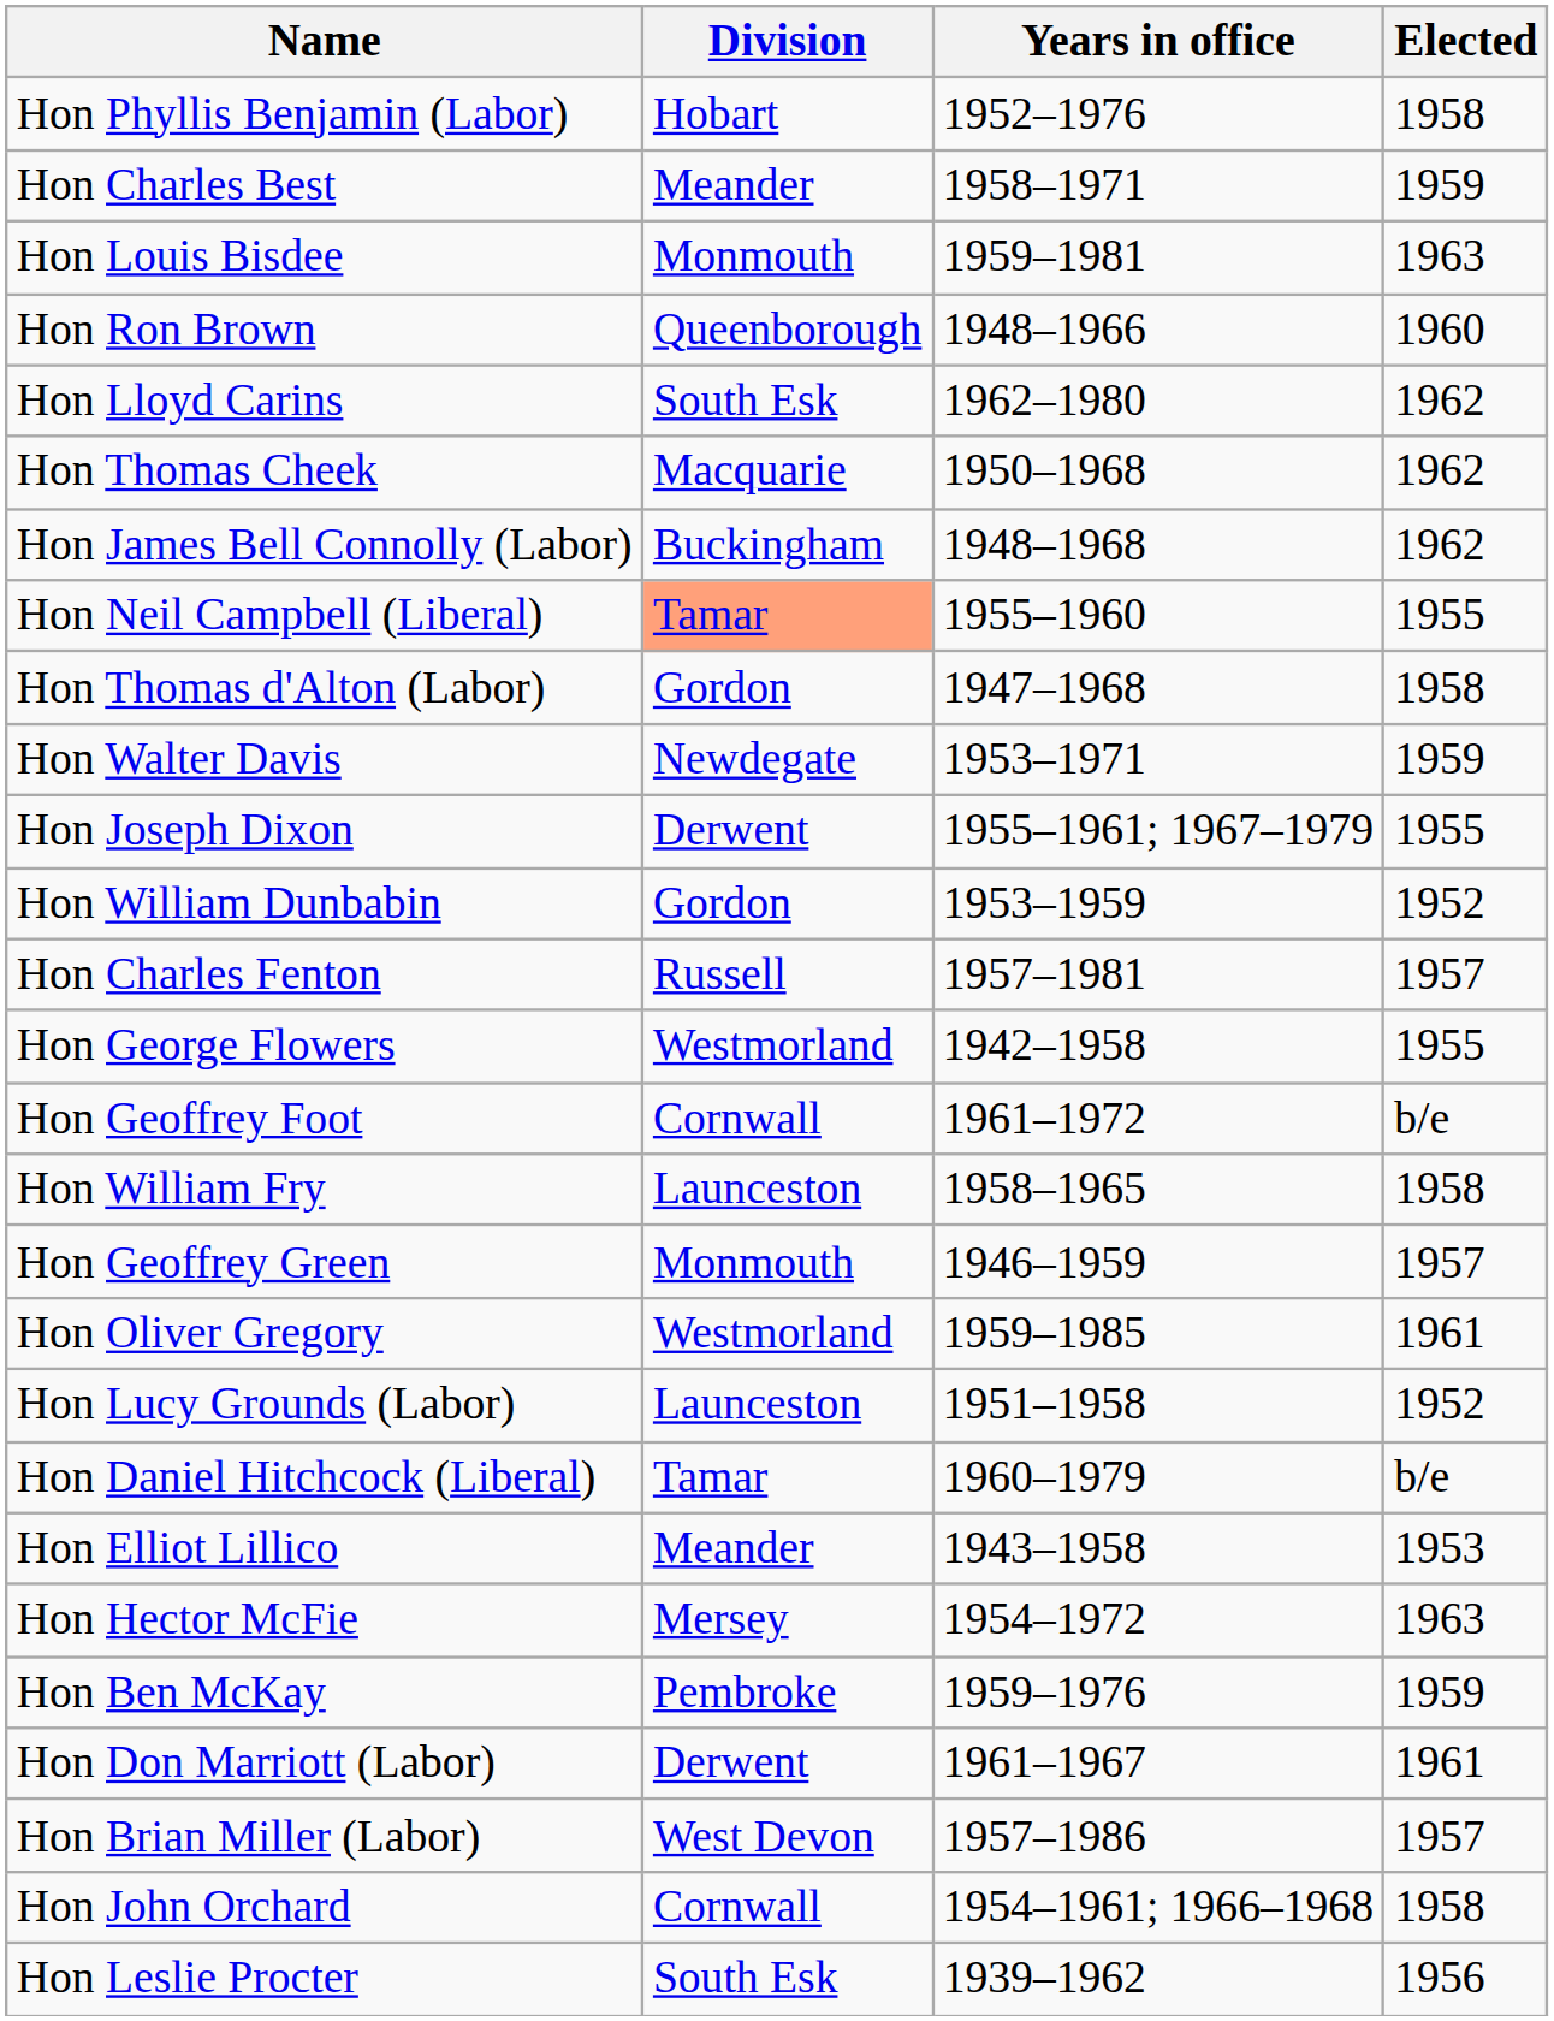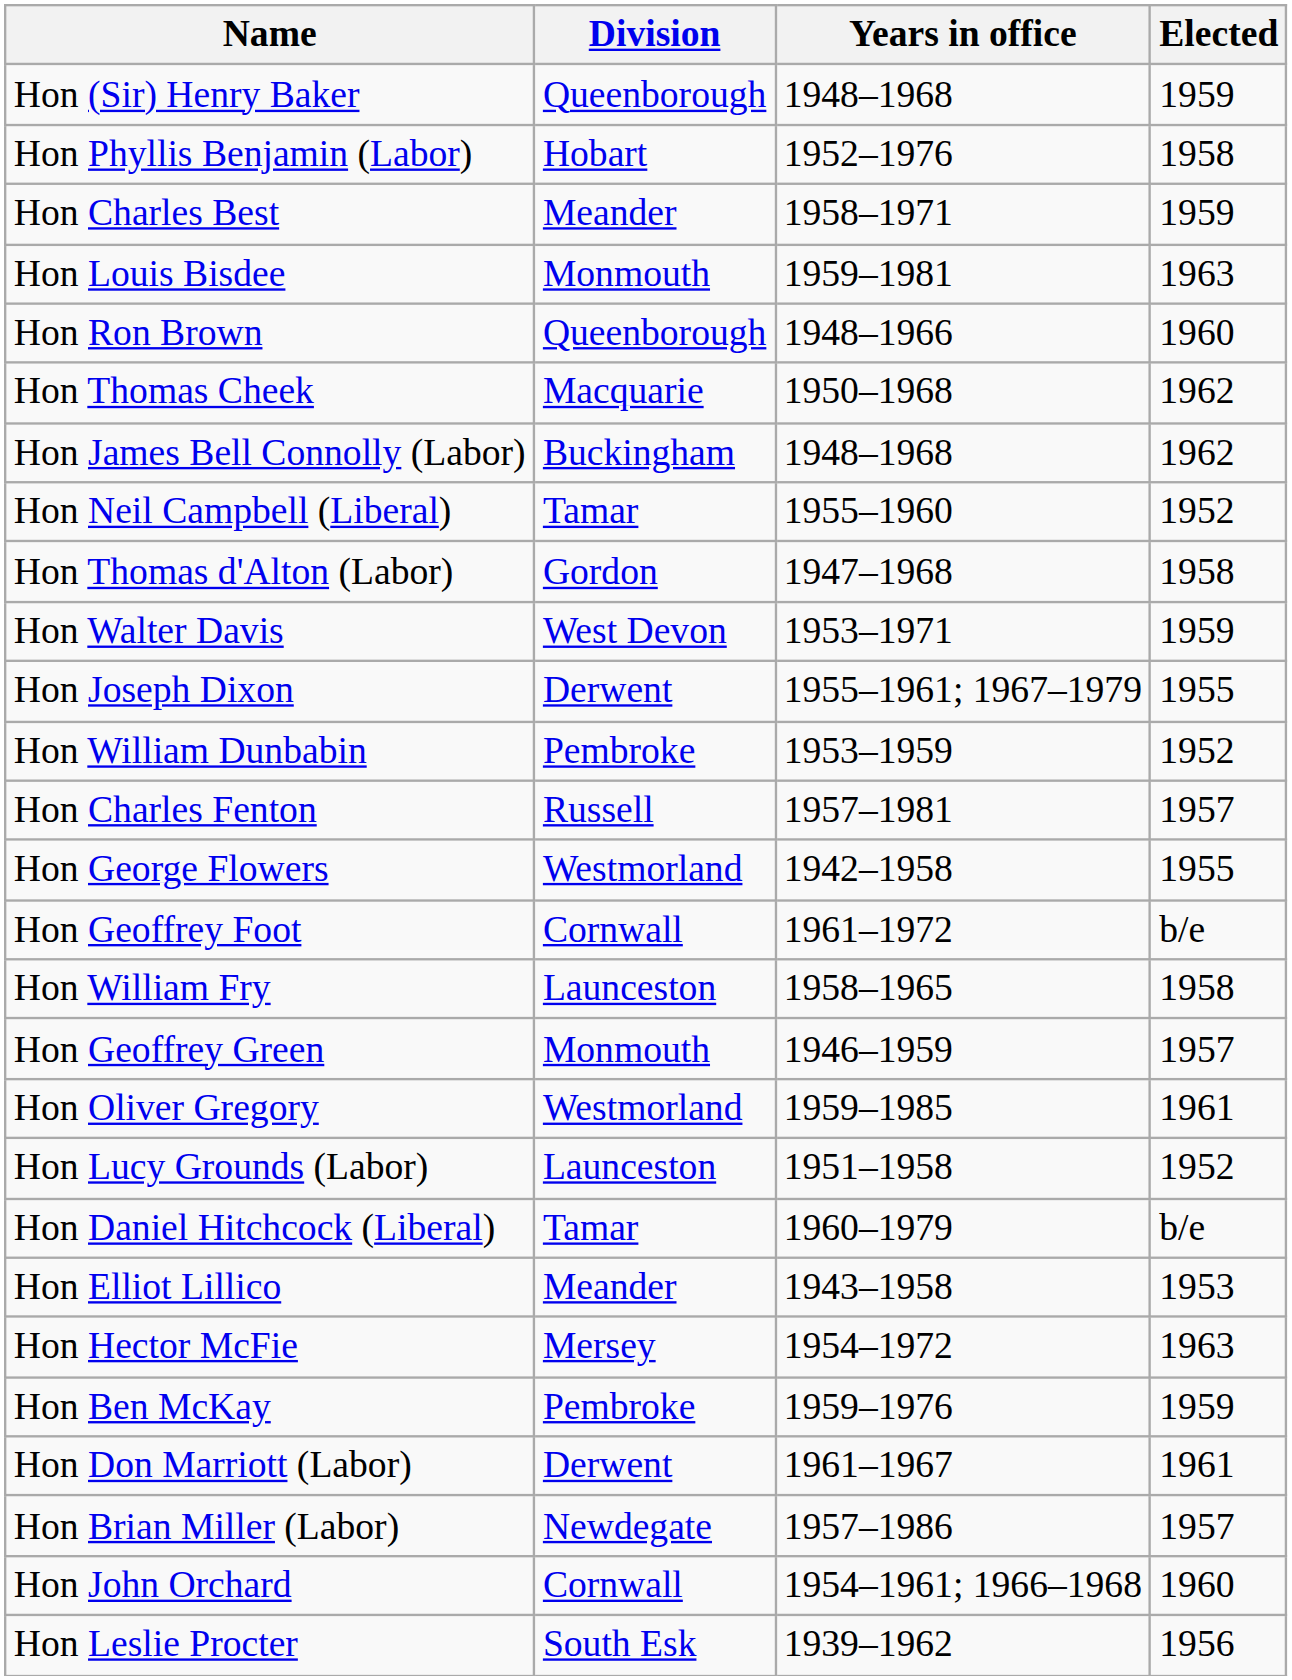 <table class="wikitable sortable">
 <tr>
 <th><strong>Name</strong></th>
 <th><strong><a href='#'>Division</a></strong></th>
 <th><strong>Years in office</strong></th>
 <th><strong>Elected</strong></th>
+</tr>
+<tr>
+<td>Hon <a href='#'>(Sir) Henry Baker</a></td>
+<td><a href='#'>Queenborough</a></td>
+<td>1948–1968</td>
+<td>1959</td>
 </tr>
 <tr>
 <td>Hon <a href='#'>Phyllis Benjamin</a> (<a href='#'>Labor</a>)</td>
 <td><a href='#'>Hobart</a></td>
 <td>1952–1976</td>
 <td>1958</td>
 </tr>
 <tr>
 <td>Hon <a href='#'>Charles Best</a></td>
 <td><a href='#'>Meander</a></td>
 <td>1958–1971</td>
 <td>1959</td>
 </tr>
 <tr>
 <td>Hon <a href='#'>Louis Bisdee</a></td>
 <td><a href='#'>Monmouth</a></td>
 <td>1959–1981</td>
 <td>1963</td>
 </tr>
 <tr>
 <td>Hon <a href='#'>Ron Brown</a></td>
 <td><a href='#'>Queenborough</a></td>
 <td>1948–1966</td>
 <td>1960</td>
 </tr>
 <tr>
-<td>Hon <a href='#'>Lloyd Carins</a></td>
-<td><a href='#'>South Esk</a></td>
-<td>1962–1980</td>
-<td>1962</td>
-</tr>
-<tr>
 <td>Hon <a href='#'>Thomas Cheek</a></td>
 <td><a href='#'>Macquarie</a></td>
 <td>1950–1968</td>
 <td>1962</td>
 </tr>
 <tr>
 <td>Hon <a href='#'>James Bell Connolly</a> (Labor)</td>
 <td><a href='#'>Buckingham</a></td>
 <td>1948–1968</td>
 <td>1962</td>
 </tr>
 <tr>
 <td>Hon <a href='#'>Neil Campbell</a> (<a href='#'>Liberal</a>)</td>
-<td style="background: lightsalmon;"><a href='#'>Tamar</a></td>
+<td><a href='#'>Tamar</a></td>
 <td>1955–1960</td>
-<td>1955</td>
+<td>1952</td>
 </tr>
 <tr>
 <td>Hon <a href='#'>Thomas d'Alton</a> (Labor)</td>
 <td><a href='#'>Gordon</a></td>
 <td>1947–1968</td>
 <td>1958</td>
 </tr>
 <tr>
 <td>Hon <a href='#'>Walter Davis</a></td>
-<td><a href='#'>Newdegate</a></td>
+<td><a href='#'>West Devon</a></td>
 <td>1953–1971</td>
 <td>1959</td>
 </tr>
 <tr>
 <td>Hon <a href='#'>Joseph Dixon</a></td>
 <td><a href='#'>Derwent</a></td>
 <td>1955–1961; 1967–1979</td>
 <td>1955</td>
 </tr>
 <tr>
 <td>Hon <a href='#'>William Dunbabin</a></td>
-<td><a href='#'>Gordon</a></td>
+<td><a href='#'>Pembroke</a></td>
 <td>1953–1959</td>
 <td>1952</td>
 </tr>
 <tr>
 <td>Hon <a href='#'>Charles Fenton</a></td>
 <td><a href='#'>Russell</a></td>
 <td>1957–1981</td>
 <td>1957</td>
 </tr>
 <tr>
 <td>Hon <a href='#'>George Flowers</a></td>
 <td><a href='#'>Westmorland</a></td>
 <td>1942–1958</td>
 <td>1955</td>
 </tr>
 <tr>
 <td>Hon <a href='#'>Geoffrey Foot</a></td>
 <td><a href='#'>Cornwall</a></td>
 <td>1961–1972</td>
 <td>b/e</td>
 </tr>
 <tr>
 <td>Hon <a href='#'>William Fry</a></td>
 <td><a href='#'>Launceston</a></td>
 <td>1958–1965</td>
 <td>1958</td>
 </tr>
 <tr>
 <td>Hon <a href='#'>Geoffrey Green</a></td>
 <td><a href='#'>Monmouth</a></td>
 <td>1946–1959</td>
 <td>1957</td>
 </tr>
 <tr>
 <td>Hon <a href='#'>Oliver Gregory</a></td>
 <td><a href='#'>Westmorland</a></td>
 <td>1959–1985</td>
 <td>1961</td>
 </tr>
 <tr>
 <td>Hon <a href='#'>Lucy Grounds</a> (Labor)</td>
 <td><a href='#'>Launceston</a></td>
 <td>1951–1958</td>
 <td>1952</td>
 </tr>
 <tr>
 <td>Hon <a href='#'>Daniel Hitchcock</a> (<a href='#'>Liberal</a>)</td>
 <td><a href='#'>Tamar</a></td>
 <td>1960–1979</td>
 <td>b/e</td>
 </tr>
 <tr>
 <td>Hon <a href='#'>Elliot Lillico</a></td>
 <td><a href='#'>Meander</a></td>
 <td>1943–1958</td>
 <td>1953</td>
 </tr>
 <tr>
 <td>Hon <a href='#'>Hector McFie</a></td>
 <td><a href='#'>Mersey</a></td>
 <td>1954–1972</td>
 <td>1963</td>
 </tr>
 <tr>
 <td>Hon <a href='#'>Ben McKay</a></td>
 <td><a href='#'>Pembroke</a></td>
 <td>1959–1976</td>
 <td>1959</td>
 </tr>
 <tr>
 <td>Hon <a href='#'>Don Marriott</a> (Labor)</td>
 <td><a href='#'>Derwent</a></td>
 <td>1961–1967</td>
 <td>1961</td>
 </tr>
 <tr>
 <td>Hon <a href='#'>Brian Miller</a> (Labor)</td>
-<td><a href='#'>West Devon</a></td>
+<td><a href='#'>Newdegate</a></td>
 <td>1957–1986</td>
 <td>1957</td>
 </tr>
 <tr>
 <td>Hon <a href='#'>John Orchard</a></td>
 <td><a href='#'>Cornwall</a></td>
 <td>1954–1961; 1966–1968</td>
-<td>1958</td>
+<td>1960</td>
 </tr>
 <tr>
 <td>Hon <a href='#'>Leslie Procter</a></td>
 <td><a href='#'>South Esk</a></td>
 <td>1939–1962</td>
 <td>1956</td>
 </tr>
 </table>
